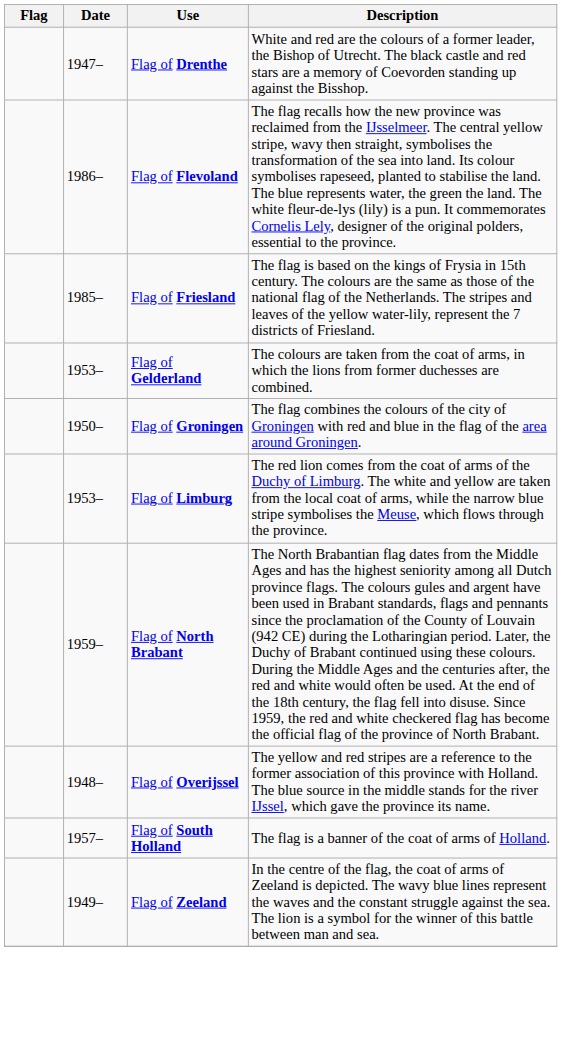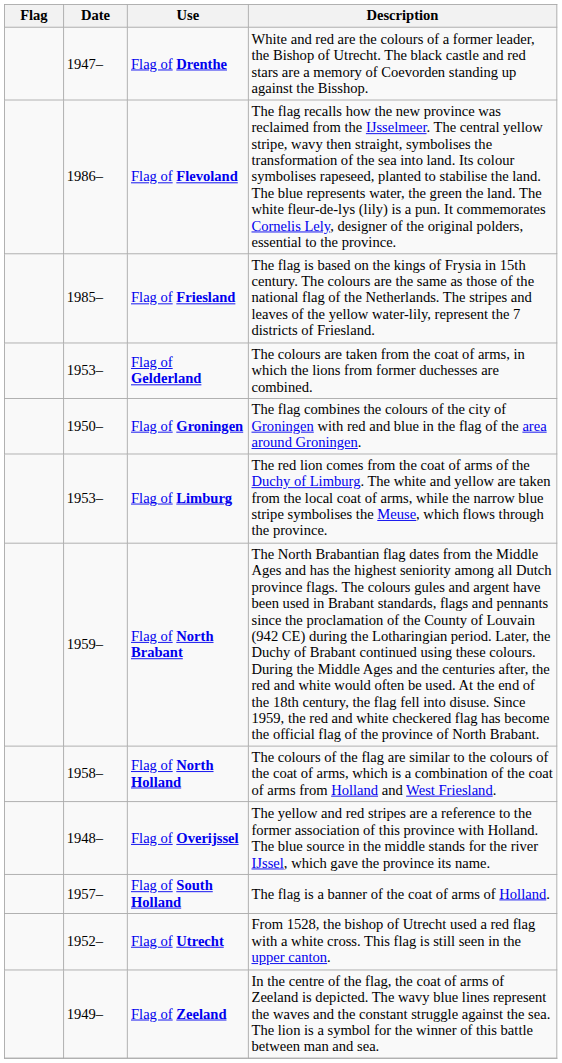 <table class="wikitable sortable">
 <tr>
 <th style="width:100px;">Flag</th>
 <th style="width:100px;">Date</th>
 <th style="width:200px;">Use</th>
 <th style="width:700px;">Description</th>
 </tr>
 <tr>
 <td></td>
 <td>1947–</td>
 <td><a href='#'>Flag of</a> <strong><a href='#'>Drenthe</a></strong></td>
 <td>White and red are the colours of a former leader, the Bishop of Utrecht. The black castle and red stars are a memory of Coevorden standing up against the Bisshop.</td>
 </tr>
 <tr>
 <td></td>
 <td>1986–</td>
 <td><a href='#'>Flag of</a> <strong><a href='#'>Flevoland</a></strong></td>
 <td>The flag recalls how the new province was reclaimed from the <a href='#'>IJsselmeer</a>. The central yellow stripe, wavy then straight, symbolises the transformation of the sea into land. Its colour symbolises rapeseed, planted to stabilise the land. The blue represents water, the green the land. The white fleur-de-lys (lily) is a pun. It commemorates <a href='#'>Cornelis Lely</a>, designer of the original polders, essential to the province.</td>
 </tr>
 <tr>
 <td></td>
 <td>1985–</td>
 <td><a href='#'>Flag of</a> <strong><a href='#'>Friesland</a></strong></td>
 <td>The flag is based on the kings of Frysia in 15th century. The colours are the same as those of the national flag of the Netherlands. The stripes and leaves of the yellow water-lily, represent the 7 districts of Friesland.</td>
 </tr>
 <tr>
 <td></td>
 <td>1953–</td>
 <td><a href='#'>Flag of</a> <strong><a href='#'>Gelderland</a></strong></td>
 <td>The colours are taken from the coat of arms, in which the lions from former duchesses are combined.</td>
 </tr>
 <tr>
 <td></td>
 <td>1950–</td>
 <td><a href='#'>Flag of</a> <strong><a href='#'>Groningen</a></strong></td>
 <td>The flag combines the colours of the city of <a href='#'>Groningen</a> with red and blue in the flag of the <a href='#'>area around Groningen</a>.</td>
 </tr>
 <tr>
 <td></td>
 <td>1953–</td>
 <td><a href='#'>Flag of</a> <strong><a href='#'>Limburg</a></strong></td>
 <td>The red lion comes from the coat of arms of the <a href='#'>Duchy of Limburg</a>. The white and yellow are taken from the local coat of arms, while the narrow blue stripe symbolises the <a href='#'>Meuse</a>, which flows through the province.</td>
 </tr>
 <tr>
 <td></td>
 <td>1959–</td>
 <td><a href='#'>Flag of</a> <strong><a href='#'>North Brabant</a></strong></td>
 <td>The North Brabantian flag dates from the Middle Ages and has the highest seniority among all Dutch province flags. The colours gules and argent have been used in Brabant standards, flags and pennants since the proclamation of the County of Louvain (942 CE) during the Lotharingian period. Later, the Duchy of Brabant continued using these colours. During the Middle Ages and the centuries after, the red and white would often be used. At the end of the 18th century, the flag fell into disuse. Since 1959, the red and white checkered flag has become the official flag of the province of North Brabant.</td>
 </tr>
 <tr>
 <td></td>
+<td>1958–</td>
+<td><a href='#'>Flag of</a> <strong><a href='#'>North Holland</a></strong></td>
+<td>The colours of the flag are similar to the colours of the coat of arms, which is a combination of the coat of arms from <a href='#'>Holland</a> and <a href='#'>West Friesland</a>.</td>
+</tr>
+<tr>
+<td></td>
 <td>1948–</td>
 <td><a href='#'>Flag of</a> <strong><a href='#'>Overijssel</a></strong></td>
 <td>The yellow and red stripes are a reference to the former association of this province with Holland. The blue source in the middle stands for the river <a href='#'>IJssel</a>, which gave the province its name.</td>
 </tr>
 <tr>
 <td></td>
 <td>1957–</td>
 <td><a href='#'>Flag of</a> <strong><a href='#'>South Holland</a></strong></td>
 <td>The flag is a banner of the coat of arms of <a href='#'>Holland</a>.</td>
 </tr>
 <tr>
 <td></td>
+<td>1952–</td>
+<td><a href='#'>Flag of</a> <strong><a href='#'>Utrecht</a></strong></td>
+<td>From 1528, the bishop of Utrecht used a red flag with a white cross. This flag is still seen in the <a href='#'>upper canton</a>.</td>
+</tr>
+<tr>
+<td></td>
 <td>1949–</td>
 <td><a href='#'>Flag of</a> <strong><a href='#'>Zeeland</a></strong></td>
 <td>In the centre of the flag, the coat of arms of Zeeland is depicted. The wavy blue lines represent the waves and the constant struggle against the sea. The lion is a symbol for the winner of this battle between man and sea.</td>
 </tr>
 <tr>
 </tr>
 </table>
